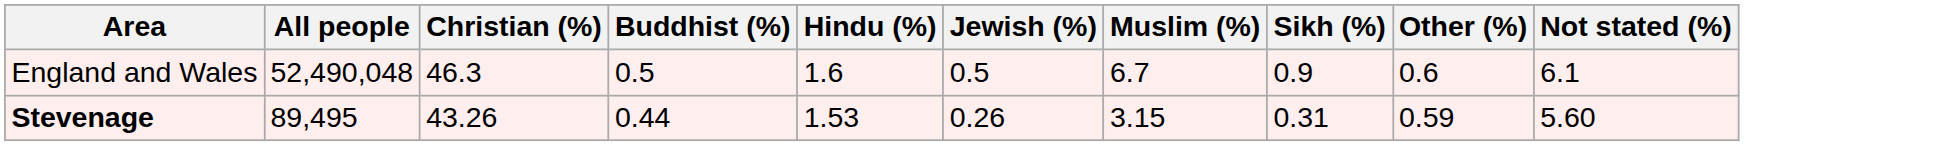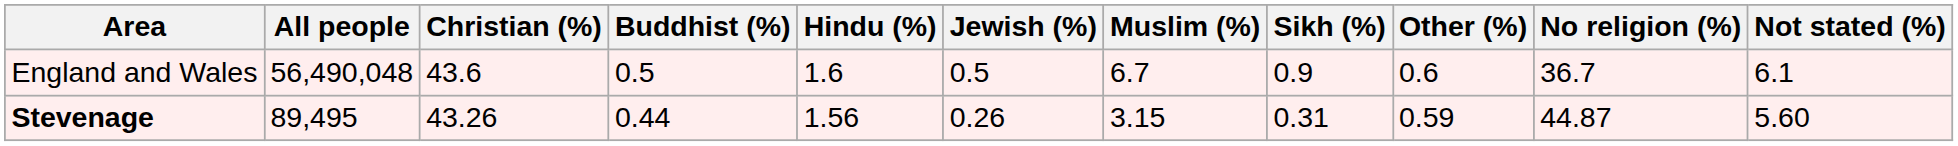 <table class="wikitable">
 <tr>
 <th>Area</th>
 <th>All people</th>
 <th>Christian (%)</th>
 <th>Buddhist (%)</th>
 <th>Hindu (%)</th>
 <th>Jewish (%)</th>
 <th>Muslim (%)</th>
 <th>Sikh (%)</th>
 <th>Other (%)</th>
+<th>No religion (%)</th>
 <th>Not stated (%)</th>
 </tr>
 <tr style="background:#fee;">
 <td>England and Wales</td>
-<td>52,490,048</td>
-<td>46.3</td>
+<td>56,490,048</td>
+<td>43.6</td>
 <td>0.5</td>
 <td>1.6</td>
 <td>0.5</td>
 <td>6.7</td>
 <td>0.9</td>
 <td>0.6</td>
+<td>36.7</td>
 <td>6.1</td>
 </tr>
 <tr style="background:#fee;">
 <td><strong>Stevenage</strong></td>
 <td>89,495</td>
 <td>43.26</td>
 <td>0.44</td>
-<td>1.53</td>
+<td>1.56</td>
 <td>0.26</td>
 <td>3.15</td>
 <td>0.31</td>
 <td>0.59</td>
+<td>44.87</td>
 <td>5.60</td>
 </tr>
 </table>
